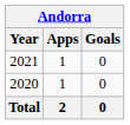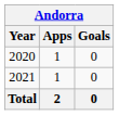 <table class="wikitable" style="text-align:center">
 <tr>
 <th colspan=3><a href='#'>Andorra</a></th>
 </tr>
 <tr>
 <th>Year</th>
 <th>Apps</th>
 <th>Goals</th>
 </tr>
 <tr>
-<td>2021</td>
+<td>2020</td>
 <td>1</td>
 <td>0</td>
 </tr>
 <tr>
-<td>2020</td>
+<td>2021</td>
 <td>1</td>
 <td>0</td>
 </tr>
 <tr>
 <th>Total</th>
 <th>2</th>
 <th>0</th>
 </tr>
 </table>
